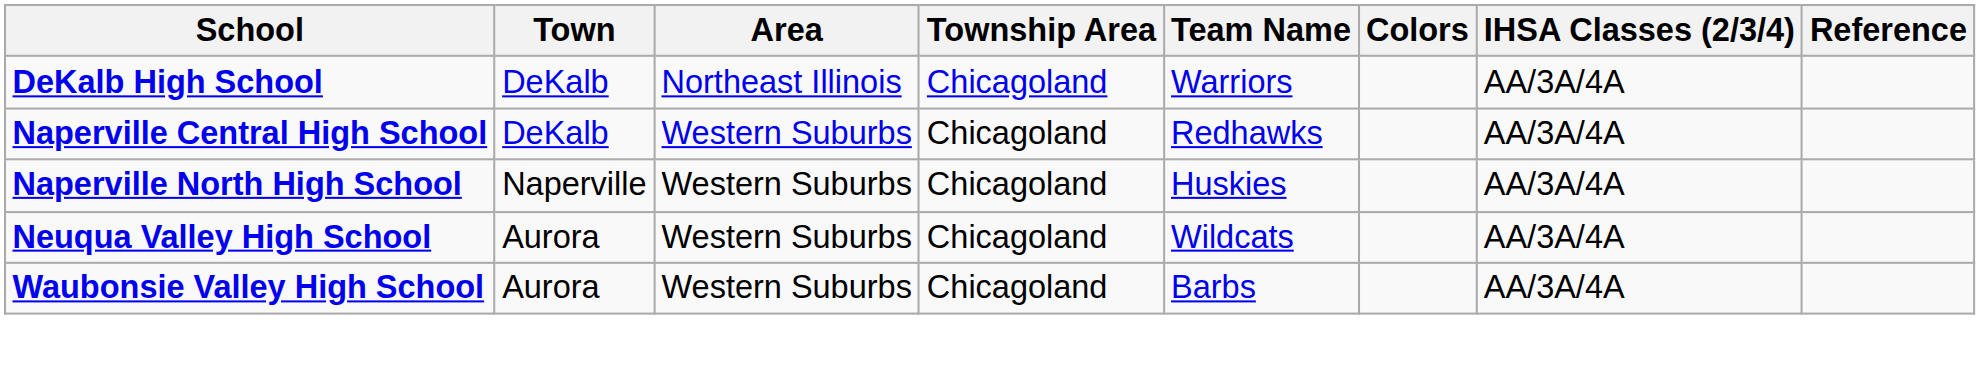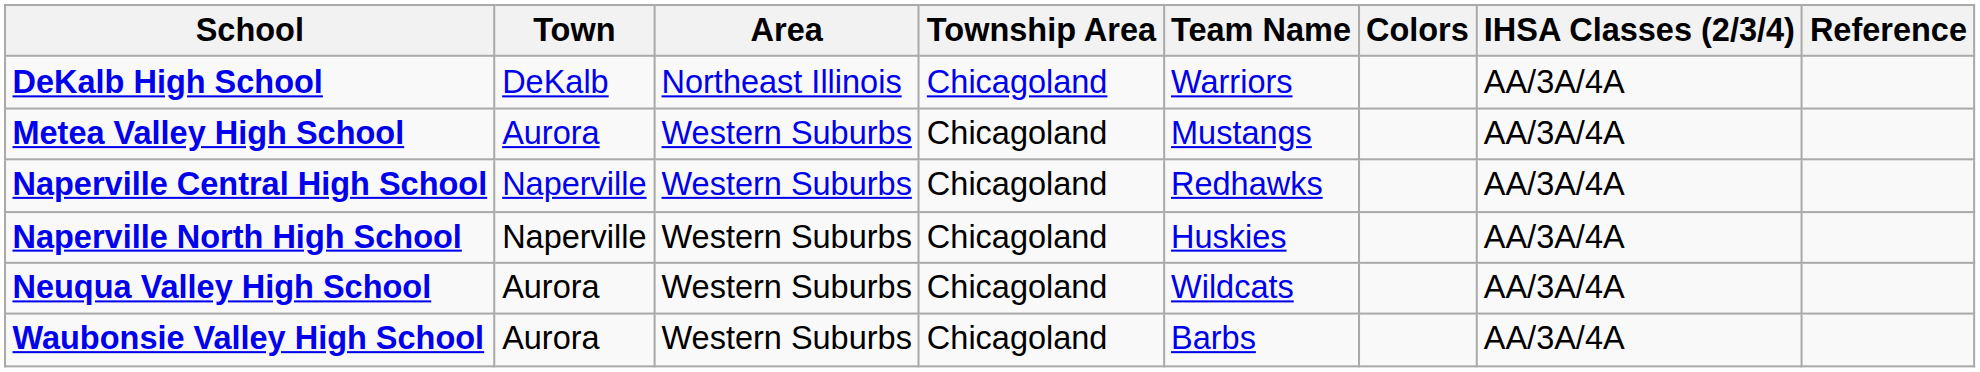 <table class="wikitable">
 <tr>
 <th>School</th>
 <th>Town</th>
 <th>Area</th>
 <th>Township Area</th>
 <th>Team Name</th>
 <th>Colors</th>
 <th>IHSA Classes (2/3/4)</th>
 <th>Reference</th>
 </tr>
 <tr>
 <td><strong><a href='#'>DeKalb High School</a></strong></td>
 <td><a href='#'>DeKalb</a></td>
 <td><a href='#'>Northeast Illinois</a></td>
 <td><a href='#'>Chicagoland</a></td>
 <td><a href='#'>Warriors</a></td>
 <td> </td>
 <td>AA/3A/4A</td>
 <td></td>
 </tr>
 <tr>
+<td><strong><a href='#'>Metea Valley High School</a></strong></td>
+<td><a href='#'>Aurora</a></td>
+<td><a href='#'>Western Suburbs</a></td>
+<td>Chicagoland</td>
+<td><a href='#'>Mustangs</a></td>
+<td> </td>
+<td>AA/3A/4A</td>
+<td></td>
+</tr>
+<tr>
 <td><strong><a href='#'>Naperville Central High School</a></strong></td>
-<td><a href='#'>DeKalb</a></td>
+<td><a href='#'>Naperville</a></td>
 <td><a href='#'>Western Suburbs</a></td>
 <td>Chicagoland</td>
 <td><a href='#'>Redhawks</a></td>
 <td> </td>
 <td>AA/3A/4A</td>
 <td></td>
 </tr>
 <tr>
 <td><strong><a href='#'>Naperville North High School</a></strong></td>
 <td>Naperville</td>
 <td>Western Suburbs</td>
 <td>Chicagoland</td>
 <td><a href='#'>Huskies</a></td>
 <td> </td>
 <td>AA/3A/4A</td>
 <td></td>
 </tr>
 <tr>
 <td><strong><a href='#'>Neuqua Valley High School</a></strong></td>
 <td>Aurora</td>
 <td>Western Suburbs</td>
 <td>Chicagoland</td>
 <td><a href='#'>Wildcats</a></td>
 <td> </td>
 <td>AA/3A/4A</td>
 <td></td>
 </tr>
 <tr>
 <td><strong><a href='#'>Waubonsie Valley High School</a></strong></td>
 <td>Aurora</td>
 <td>Western Suburbs</td>
 <td>Chicagoland</td>
 <td><a href='#'>Barbs</a></td>
 <td> </td>
 <td>AA/3A/4A</td>
 <td></td>
 </tr>
 </table>
